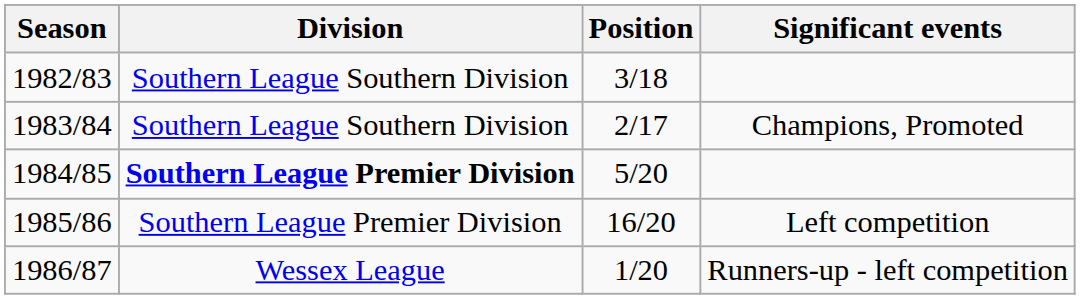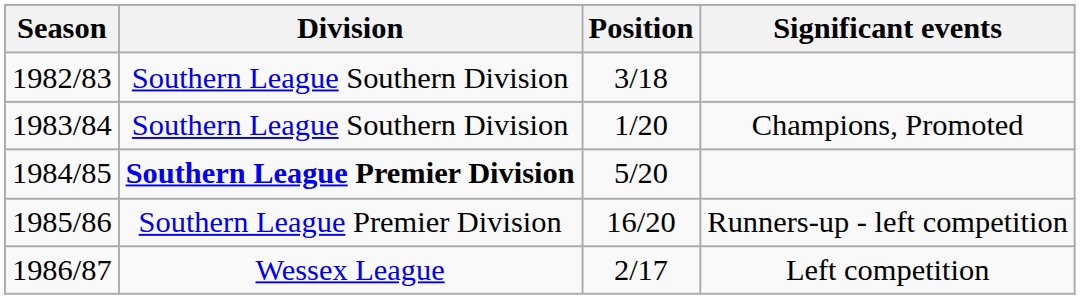 <table class="wikitable collapsible collapsed" style=text-align:center>
 <tr>
 <th>Season</th>
 <th>Division</th>
 <th>Position</th>
 <th>Significant events</th>
 </tr>
 <tr>
 <td>1982/83</td>
 <td><a href='#'>Southern League</a> Southern Division</td>
 <td>3/18</td>
 <td></td>
 </tr>
 <tr>
 <td>1983/84</td>
 <td><a href='#'>Southern League</a> Southern Division</td>
-<td>2/17</td>
+<td>1/20</td>
 <td>Champions, Promoted</td>
 </tr>
 <tr>
 <td>1984/85</td>
 <td><strong><a href='#'>Southern League</a> Premier Division</strong></td>
 <td>5/20</td>
 <td></td>
 </tr>
 <tr>
 <td>1985/86</td>
 <td><a href='#'>Southern League</a> Premier Division</td>
 <td>16/20</td>
-<td>Left competition</td>
+<td>Runners-up - left competition</td>
 </tr>
 <tr>
 <td>1986/87</td>
 <td><a href='#'>Wessex League</a></td>
-<td>1/20</td>
-<td>Runners-up - left competition</td>
+<td>2/17</td>
+<td>Left competition</td>
 </tr>
 </table>
